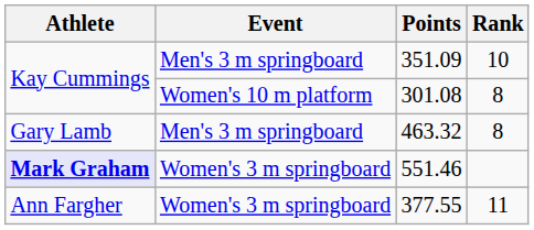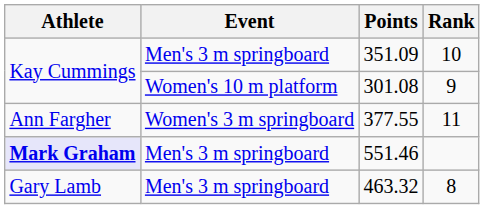 <table class="wikitable" style="font-size:90%;">
 <tr>
 <th>Athlete</th>
 <th>Event</th>
 <th>Points</th>
 <th>Rank</th>
 </tr>
 <tr align=center>
 <td align=left rowspan=2><a href='#'>Kay Cummings</a></td>
 <td align=left><a href='#'>Men's 3 m springboard</a></td>
 <td>351.09</td>
 <td>10</td>
 </tr>
 <tr align=center>
 <td align=left><a href='#'>Women's 10 m platform</a></td>
 <td>301.08</td>
-<td>8</td>
+<td>9</td>
+</tr>
+<tr align=center>
+<td align=left><a href='#'>Ann Fargher</a></td>
+<td align=left><a href='#'>Women's 3 m springboard</a></td>
+<td>377.55</td>
+<td>11</td>
+</tr>
+<tr align=center>
+<td align=left style="background: lavender;"><strong><a href='#'>Mark Graham</a></strong></td>
+<td align=left><a href='#'>Men's 3 m springboard</a></td>
+<td>551.46</td>
+<td></td>
 </tr>
 <tr align=center>
 <td align=left><a href='#'>Gary Lamb</a></td>
 <td align=left><a href='#'>Men's 3 m springboard</a></td>
 <td>463.32</td>
 <td>8</td>
 </tr>
-<tr align=center>
-<td align=left style="background: lavender;"><strong><a href='#'>Mark Graham</a></strong></td>
-<td align=left><a href='#'>Women's 3 m springboard</a></td>
-<td>551.46</td>
-<td></td>
-</tr>
-<tr align=center>
-<td align=left><a href='#'>Ann Fargher</a></td>
-<td align=left><a href='#'>Women's 3 m springboard</a></td>
-<td>377.55</td>
-<td>11</td>
-</tr>
 </table>
